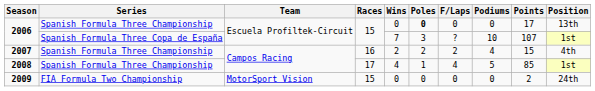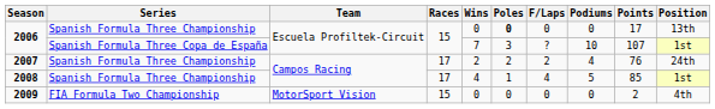 <table class="wikitable" style="font-size: 95%;">
 <tr>
 <th>Season</th>
 <th>Series</th>
 <th>Team</th>
 <th>Races</th>
 <th>Wins</th>
 <th>Poles</th>
 <th>F/Laps</th>
 <th>Podiums</th>
 <th>Points</th>
 <th>Position</th>
 </tr>
 <tr>
 <td rowspan=2 align="center"><strong>2006</strong></td>
 <td><a href='#'>Spanish Formula Three Championship</a></td>
 <td rowspan=2>Escuela Profiltek-Circuit</td>
 <td align="center" rowspan=2>15</td>
 <td align="center">0</td>
 <td align="center"><strong>0</strong></td>
 <td align="center">0</td>
 <td align="center">0</td>
 <td align="center">17</td>
 <td align="center">13th</td>
 </tr>
 <tr>
 <td><a href='#'>Spanish Formula Three Copa de España</a></td>
 <td align="center">7</td>
 <td align="center">3</td>
 <td align="center">?</td>
 <td align="center">10</td>
 <td align="center">107</td>
 <td align="center" style="background:#FBFFBF;">1st</td>
 </tr>
 <tr>
 <td align="center"><strong>2007</strong></td>
 <td><a href='#'>Spanish Formula Three Championship</a></td>
 <td rowspan=2><a href='#'>Campos Racing</a></td>
-<td align="center">16</td>
+<td align="center">17</td>
 <td align="center">2</td>
 <td align="center">2</td>
 <td align="center">2</td>
 <td align="center">4</td>
-<td align="center">15</td>
-<td align="center">4th</td>
+<td align="center">76</td>
+<td align="center">24th</td>
 </tr>
 <tr>
 <td align="center"><strong>2008</strong></td>
 <td><a href='#'>Spanish Formula Three Championship</a></td>
 <td align="center">17</td>
 <td align="center">4</td>
 <td align="center">1</td>
 <td align="center">4</td>
 <td align="center">5</td>
 <td align="center">85</td>
 <td align="center" style="background:#FBFFBF;">1st</td>
 </tr>
 <tr>
 <td align="center"><strong>2009</strong></td>
 <td><a href='#'>FIA Formula Two Championship</a></td>
 <td><a href='#'>MotorSport Vision</a></td>
 <td align="center">15</td>
 <td align="center">0</td>
 <td align="center">0</td>
 <td align="center">0</td>
 <td align="center">0</td>
 <td align="center">2</td>
-<td align="center">24th</td>
+<td align="center">4th</td>
 </tr>
 </table>
